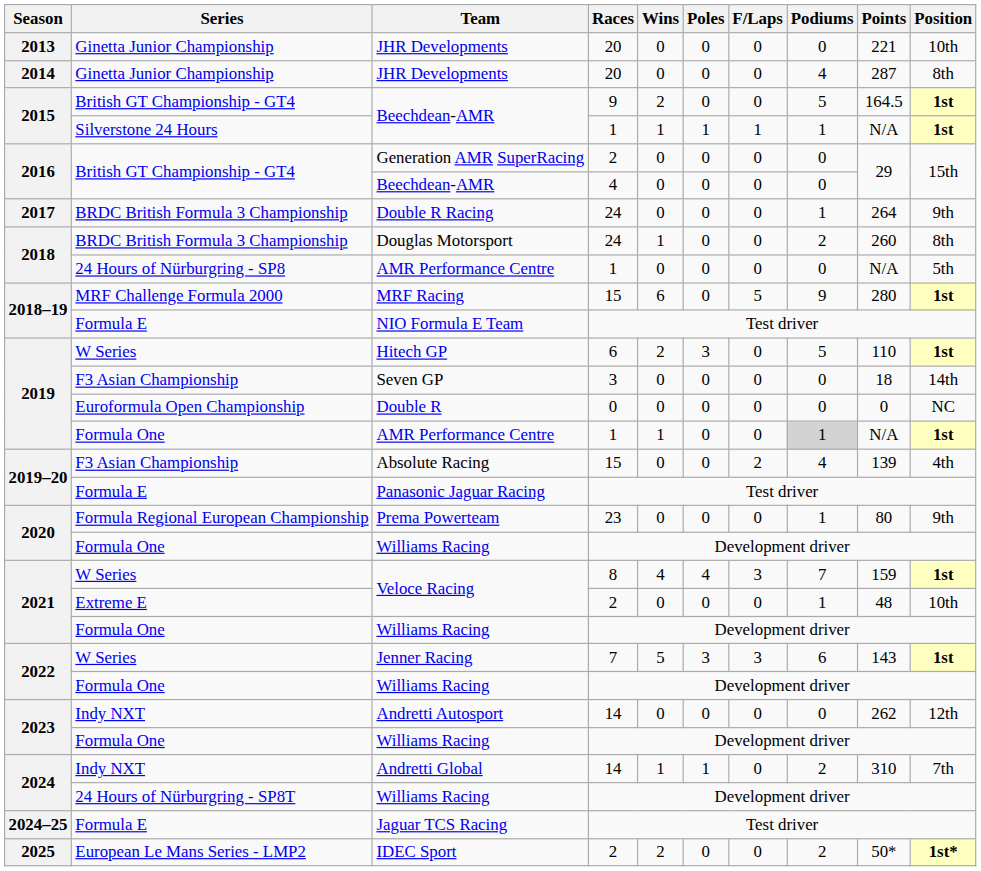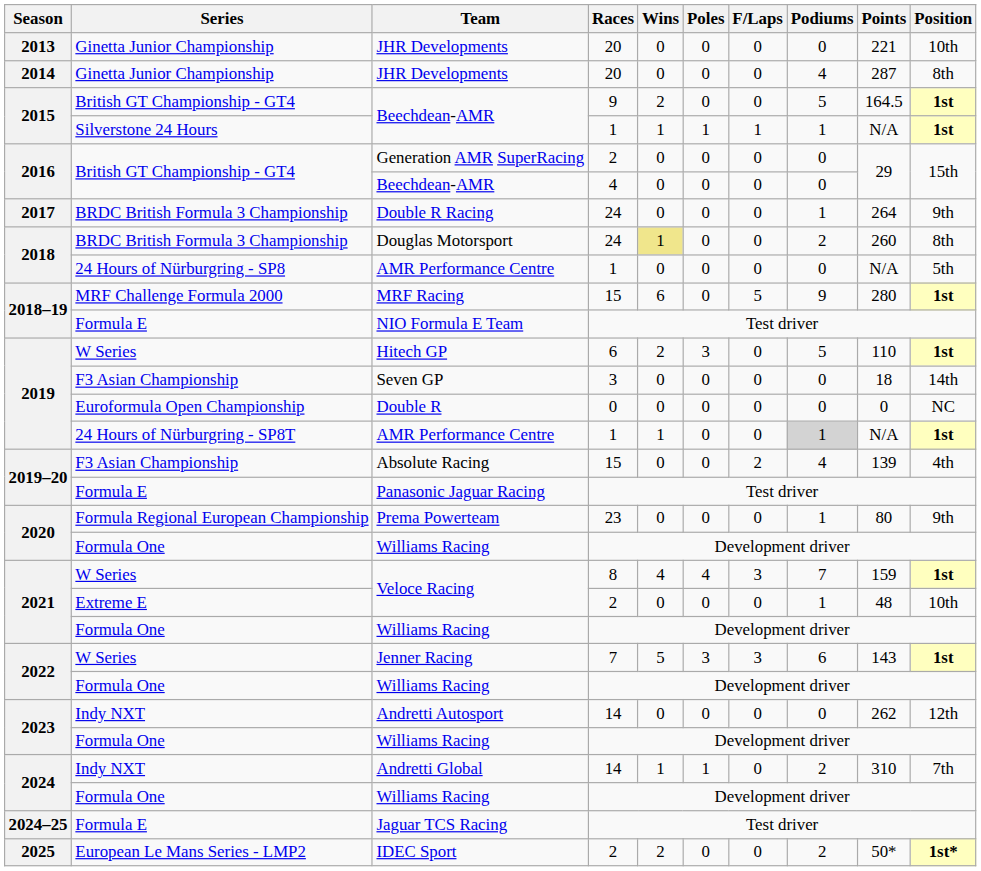 <table class="wikitable" style="font-size: 90%; text-align:center">
 <tr>
 <th>Season</th>
 <th>Series</th>
 <th>Team</th>
 <th>Races</th>
 <th>Wins</th>
 <th>Poles</th>
 <th>F/Laps</th>
 <th>Podiums</th>
 <th>Points</th>
 <th>Position</th>
 </tr>
 <tr>
 <th>2013</th>
 <td align=left><a href='#'>Ginetta Junior Championship</a></td>
 <td align=left><a href='#'>JHR Developments</a></td>
 <td>20</td>
 <td>0</td>
 <td>0</td>
 <td>0</td>
 <td>0</td>
 <td>221</td>
 <td>10th</td>
 </tr>
 <tr>
 <th>2014</th>
 <td align=left><a href='#'>Ginetta Junior Championship</a></td>
 <td align=left><a href='#'>JHR Developments</a></td>
 <td>20</td>
 <td>0</td>
 <td>0</td>
 <td>0</td>
 <td>4</td>
 <td>287</td>
 <td>8th</td>
 </tr>
 <tr>
 <th rowspan=2>2015</th>
 <td align=left><a href='#'>British GT Championship - GT4</a></td>
 <td rowspan="2" align="left"><a href='#'>Beechdean</a>-<a href='#'>AMR</a></td>
 <td>9</td>
 <td>2</td>
 <td>0</td>
 <td>0</td>
 <td>5</td>
 <td>164.5</td>
 <td style="background:#FFFFBF;"><strong>1st</strong></td>
 </tr>
 <tr>
 <td align=left><a href='#'>Silverstone 24 Hours</a></td>
 <td>1</td>
 <td>1</td>
 <td>1</td>
 <td>1</td>
 <td>1</td>
 <td>N/A</td>
 <td style="background:#FFFFBF;"><strong>1st</strong></td>
 </tr>
 <tr>
 <th rowspan=2>2016</th>
 <td align=left rowspan=2><a href='#'>British GT Championship - GT4</a></td>
 <td align=left>Generation <a href='#'>AMR</a> <a href='#'>SuperRacing</a></td>
 <td>2</td>
 <td>0</td>
 <td>0</td>
 <td>0</td>
 <td>0</td>
 <td rowspan=2>29</td>
 <td rowspan=2>15th</td>
 </tr>
 <tr>
 <td align=left><a href='#'>Beechdean</a>-<a href='#'>AMR</a></td>
 <td>4</td>
 <td>0</td>
 <td>0</td>
 <td>0</td>
 <td>0</td>
 </tr>
 <tr>
 <th>2017</th>
 <td align=left><a href='#'>BRDC British Formula 3 Championship</a></td>
 <td align=left><a href='#'>Double R Racing</a></td>
 <td>24</td>
 <td>0</td>
 <td>0</td>
 <td>0</td>
 <td>1</td>
 <td>264</td>
 <td>9th</td>
 </tr>
 <tr>
 <th rowspan="2">2018</th>
 <td align=left><a href='#'>BRDC British Formula 3 Championship</a></td>
 <td align=left>Douglas Motorsport</td>
 <td>24</td>
-<td>1</td>
+<td style="background: khaki;">1</td>
 <td>0</td>
 <td>0</td>
 <td>2</td>
 <td>260</td>
 <td>8th</td>
 </tr>
 <tr>
 <td align=left><a href='#'>24 Hours of Nürburgring - SP8</a></td>
 <td align=left><a href='#'>AMR Performance Centre</a></td>
 <td>1</td>
 <td>0</td>
 <td>0</td>
 <td>0</td>
 <td>0</td>
 <td>N/A</td>
 <td>5th</td>
 </tr>
 <tr>
 <th rowspan="2">2018–19</th>
 <td align=left><a href='#'>MRF Challenge Formula 2000</a></td>
 <td align=left><a href='#'>MRF Racing</a></td>
 <td>15</td>
 <td>6</td>
 <td>0</td>
 <td>5</td>
 <td>9</td>
 <td>280</td>
 <td style="background:#FFFFBF;"><strong>1st</strong></td>
 </tr>
 <tr>
 <td align=left><a href='#'>Formula E</a></td>
 <td align=left><a href='#'>NIO Formula E Team</a></td>
 <td colspan="7">Test driver</td>
 </tr>
 <tr>
 <th rowspan="4">2019</th>
 <td align=left><a href='#'>W Series</a></td>
 <td align=left><a href='#'>Hitech GP</a></td>
 <td>6</td>
 <td>2</td>
 <td>3</td>
 <td>0</td>
 <td>5</td>
 <td>110</td>
 <td style="background:#FFFFBF;"><strong>1st</strong></td>
 </tr>
 <tr>
 <td align=left><a href='#'>F3 Asian Championship</a></td>
 <td align=left>Seven GP</td>
 <td>3</td>
 <td>0</td>
 <td>0</td>
 <td>0</td>
 <td>0</td>
 <td>18</td>
 <td>14th</td>
 </tr>
 <tr>
 <td align=left><a href='#'>Euroformula Open Championship</a></td>
 <td align=left><a href='#'>Double R</a></td>
 <td>0</td>
 <td>0</td>
 <td>0</td>
 <td>0</td>
 <td>0</td>
 <td>0</td>
 <td>NC</td>
 </tr>
 <tr>
-<td align=left><a href='#'>Formula One</a></td>
+<td align=left><a href='#'>24 Hours of Nürburgring - SP8T</a></td>
 <td align=left><a href='#'>AMR Performance Centre</a></td>
 <td>1</td>
 <td>1</td>
 <td>0</td>
 <td>0</td>
 <td style="background: lightgrey;">1</td>
 <td>N/A</td>
 <td style="background:#FFFFBF;"><strong>1st</strong></td>
 </tr>
 <tr>
 <th rowspan=2>2019–20</th>
 <td align=left><a href='#'>F3 Asian Championship</a></td>
 <td align=left>Absolute Racing</td>
 <td>15</td>
 <td>0</td>
 <td>0</td>
 <td>2</td>
 <td>4</td>
 <td>139</td>
 <td>4th</td>
 </tr>
 <tr>
 <td align=left><a href='#'>Formula E</a></td>
 <td align=left><a href='#'>Panasonic Jaguar Racing</a></td>
 <td colspan="7">Test driver</td>
 </tr>
 <tr>
 <th rowspan=2>2020</th>
 <td align=left><a href='#'>Formula Regional European Championship</a></td>
 <td align=left><a href='#'>Prema Powerteam</a></td>
 <td>23</td>
 <td>0</td>
 <td>0</td>
 <td>0</td>
 <td>1</td>
 <td>80</td>
 <td>9th</td>
 </tr>
 <tr>
 <td align=left><a href='#'>Formula One</a></td>
 <td align=left><a href='#'>Williams Racing</a></td>
 <td colspan="7">Development driver</td>
 </tr>
 <tr>
 <th rowspan=3>2021</th>
 <td align=left><a href='#'>W Series</a></td>
 <td rowspan=2 align=left><a href='#'>Veloce Racing</a></td>
 <td>8</td>
 <td>4</td>
 <td>4</td>
 <td>3</td>
 <td>7</td>
 <td>159</td>
 <td style="background:#FFFFBF;"><strong>1st</strong></td>
 </tr>
 <tr>
 <td align=left><a href='#'>Extreme E</a></td>
 <td>2</td>
 <td>0</td>
 <td>0</td>
 <td>0</td>
 <td>1</td>
 <td>48</td>
 <td>10th</td>
 </tr>
 <tr>
 <td align=left><a href='#'>Formula One</a></td>
 <td align=left><a href='#'>Williams Racing</a></td>
 <td colspan="7">Development driver</td>
 </tr>
 <tr>
 <th rowspan=2>2022</th>
 <td align=left><a href='#'>W Series</a></td>
 <td align=left><a href='#'>Jenner Racing</a></td>
 <td>7</td>
 <td>5</td>
 <td>3</td>
 <td>3</td>
 <td>6</td>
 <td>143</td>
 <td style="background:#FFFFBF;"><strong>1st</strong></td>
 </tr>
 <tr>
 <td align=left><a href='#'>Formula One</a></td>
 <td align=left><a href='#'>Williams Racing</a></td>
 <td colspan="7">Development driver</td>
 </tr>
 <tr>
 <th rowspan=2>2023</th>
 <td align=left><a href='#'>Indy NXT</a></td>
 <td align=left><a href='#'>Andretti Autosport</a></td>
 <td>14</td>
 <td>0</td>
 <td>0</td>
 <td>0</td>
 <td>0</td>
 <td>262</td>
 <td>12th</td>
 </tr>
 <tr>
 <td align=left><a href='#'>Formula One</a></td>
 <td align=left><a href='#'>Williams Racing</a></td>
 <td colspan="7">Development driver</td>
 </tr>
 <tr>
 <th rowspan=2>2024</th>
 <td align=left><a href='#'>Indy NXT</a></td>
 <td align=left><a href='#'>Andretti Global</a></td>
 <td>14</td>
 <td>1</td>
 <td>1</td>
 <td>0</td>
 <td>2</td>
 <td>310</td>
 <td>7th</td>
 </tr>
 <tr>
-<td align=left><a href='#'>24 Hours of Nürburgring - SP8T</a></td>
+<td align=left><a href='#'>Formula One</a></td>
 <td align=left><a href='#'>Williams Racing</a></td>
 <td colspan="7">Development driver</td>
 </tr>
 <tr>
 <th>2024–25</th>
 <td align=left><a href='#'>Formula E</a></td>
 <td align=left><a href='#'>Jaguar TCS Racing</a></td>
 <td colspan="7">Test driver</td>
 </tr>
 <tr>
 <th>2025</th>
 <td align=left><a href='#'>European Le Mans Series - LMP2</a></td>
 <td align=left><a href='#'>IDEC Sport</a></td>
 <td>2</td>
 <td>2</td>
 <td>0</td>
 <td>0</td>
 <td>2</td>
 <td>50*</td>
 <td style="background:#FFFFBF;"><strong>1st*</strong></td>
 </tr>
 </table>
